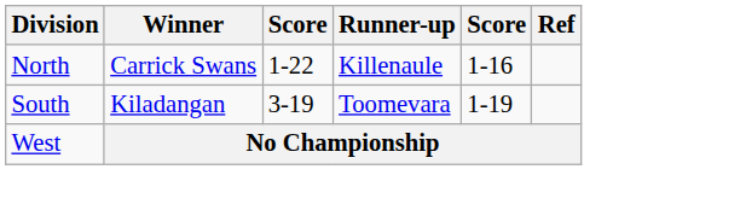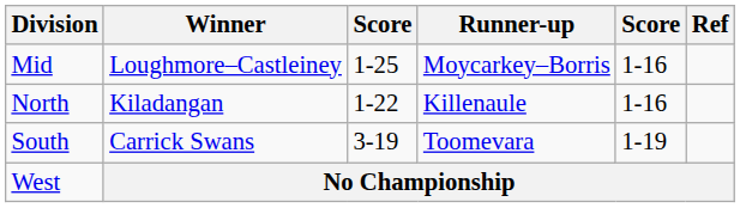 <table class="wikitable">
 <tr>
 <th>Division</th>
 <th>Winner</th>
 <th>Score</th>
 <th>Runner-up</th>
 <th>Score</th>
 <th>Ref</th>
 </tr>
 <tr>
+<td><a href='#'>Mid</a></td>
+<td><a href='#'>Loughmore–Castleiney</a></td>
+<td>1-25</td>
+<td><a href='#'>Moycarkey–Borris</a></td>
+<td>1-16</td>
+<td></td>
+</tr>
+<tr>
 <td><a href='#'>North</a></td>
-<td><a href='#'>Carrick Swans</a></td>
+<td><a href='#'>Kiladangan</a></td>
 <td>1-22</td>
 <td><a href='#'>Killenaule</a></td>
 <td>1-16</td>
 <td></td>
 </tr>
 <tr>
 <td><a href='#'>South</a></td>
-<td><a href='#'>Kiladangan</a></td>
+<td><a href='#'>Carrick Swans</a></td>
 <td>3-19</td>
 <td><a href='#'>Toomevara</a></td>
 <td>1-19</td>
 <td></td>
 </tr>
 <tr>
 <td><a href='#'>West</a></td>
 <th colspan=5 align=center><strong>No Championship</strong></th>
 </tr>
 </table>
